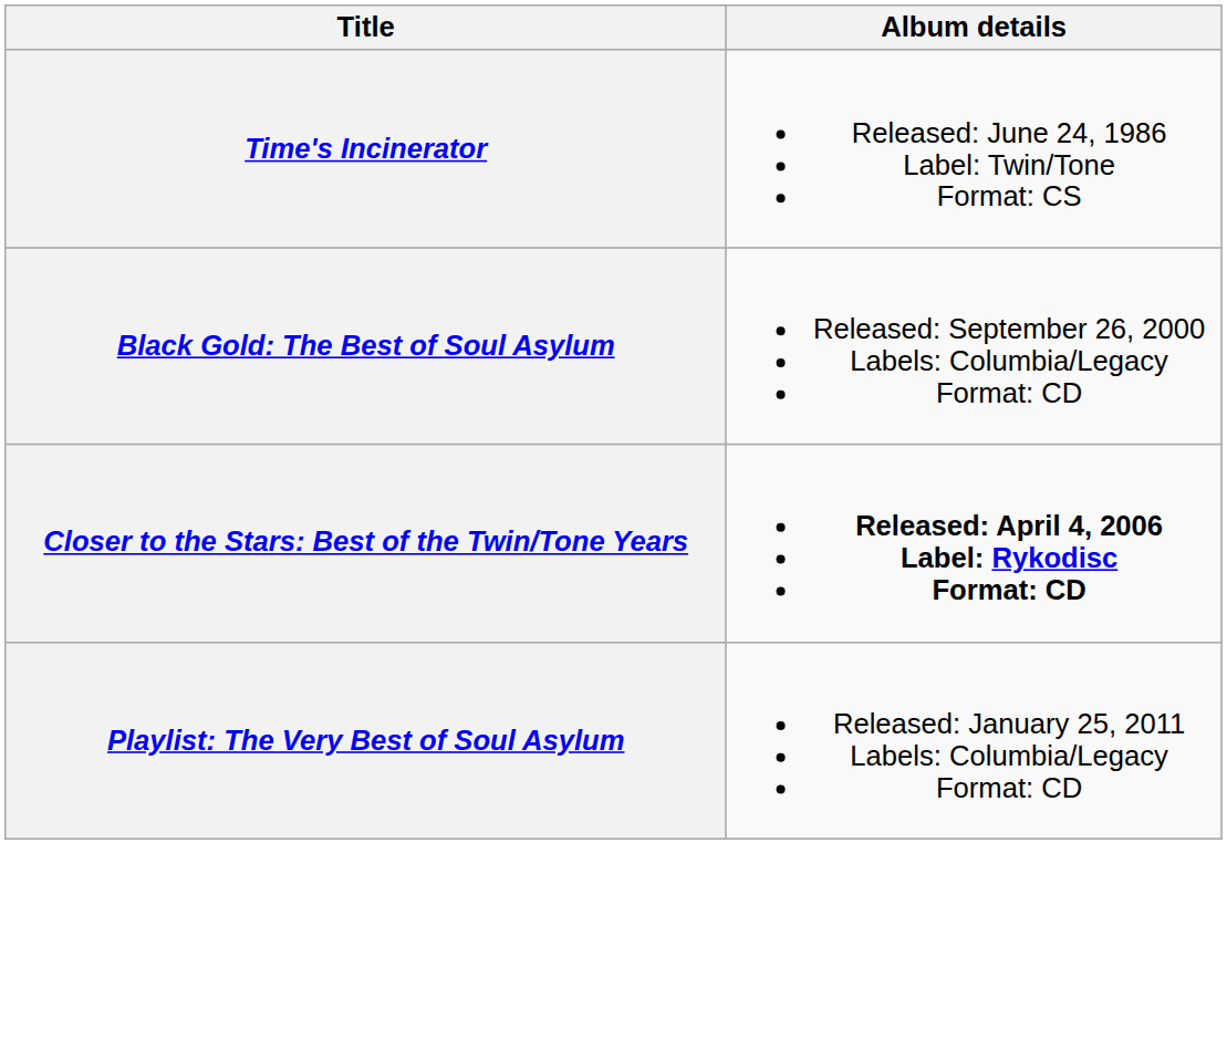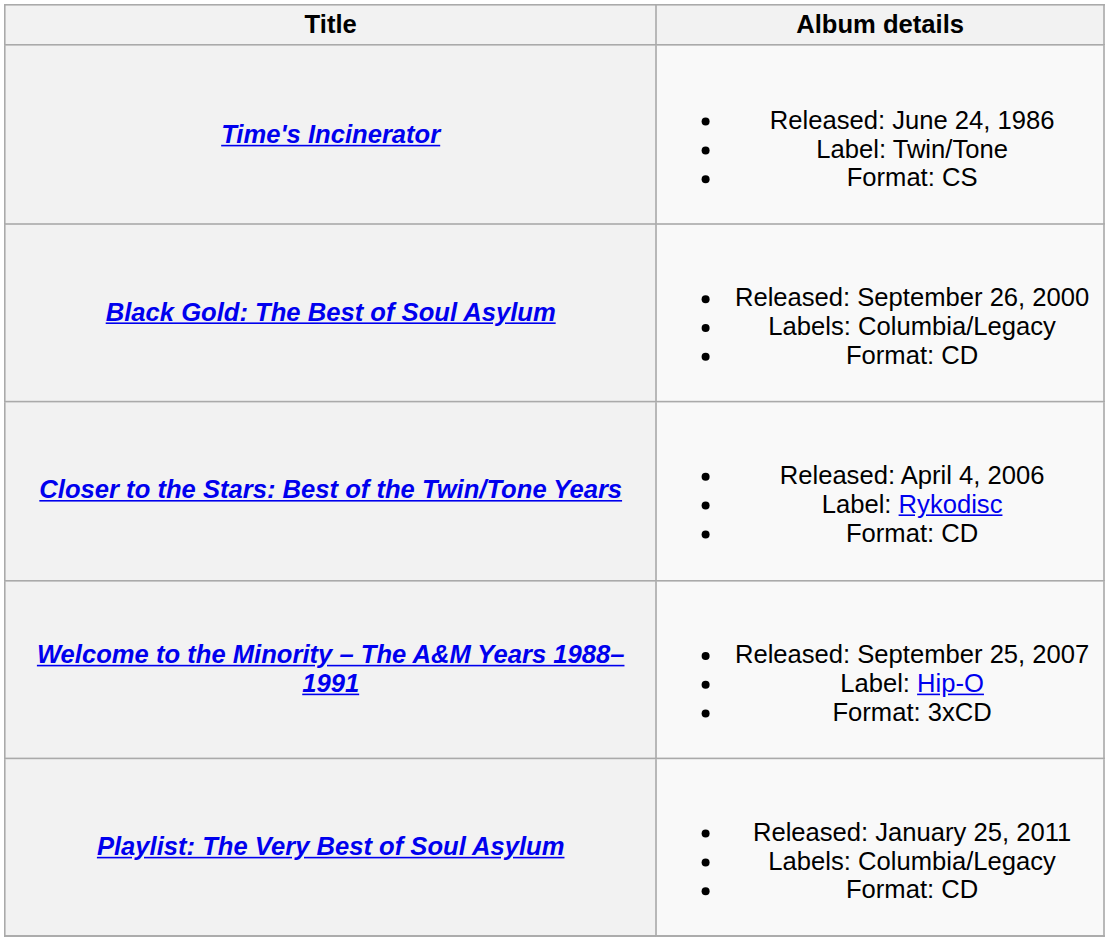 <table class="wikitable plainrowheaders" style="text-align:center;">
 <tr>
 <th scope="col" rowspan="1" style="width:25em;">Title</th>
 <th scope="col" rowspan="1" style="width:17em;">Album details</th>
 </tr>
 <tr>
 <th scope="row"><em><a href='#'>Time's Incinerator</a></em></th>
 <td><br><ul><li>Released: June 24, 1986</li><li>Label: Twin/Tone</li><li>Format: CS</li></ul></td>
 </tr>
 <tr>
 <th scope="row"><em><a href='#'>Black Gold: The Best of Soul Asylum</a></em></th>
 <td><br><ul><li>Released: September 26, 2000</li><li>Labels: Columbia/Legacy</li><li>Format: CD</li></ul></td>
 </tr>
 <tr>
 <th scope="row"><em><a href='#'>Closer to the Stars: Best of the Twin/Tone Years</a></em></th>
-<td><strong><br><ul><li>Released: April 4, 2006</li><li>Label: <a href='#'>Rykodisc</a></li><li>Format: CD</li></ul></strong></td>
+<td><br><ul><li>Released: April 4, 2006</li><li>Label: <a href='#'>Rykodisc</a></li><li>Format: CD</li></ul></td>
+</tr>
+<tr>
+<th scope="row"><em><a href='#'>Welcome to the Minority – The A&M Years 1988–1991</a></em></th>
+<td><br><ul><li>Released: September 25, 2007</li><li>Label: <a href='#'>Hip-O</a></li><li>Format: 3xCD</li></ul></td>
 </tr>
 <tr>
 <th scope="row"><em><a href='#'>Playlist: The Very Best of Soul Asylum</a></em></th>
 <td><br><ul><li>Released: January 25, 2011</li><li>Labels: Columbia/Legacy</li><li>Format: CD</li></ul></td>
 </tr>
 <tr>
 </tr>
 </table>
